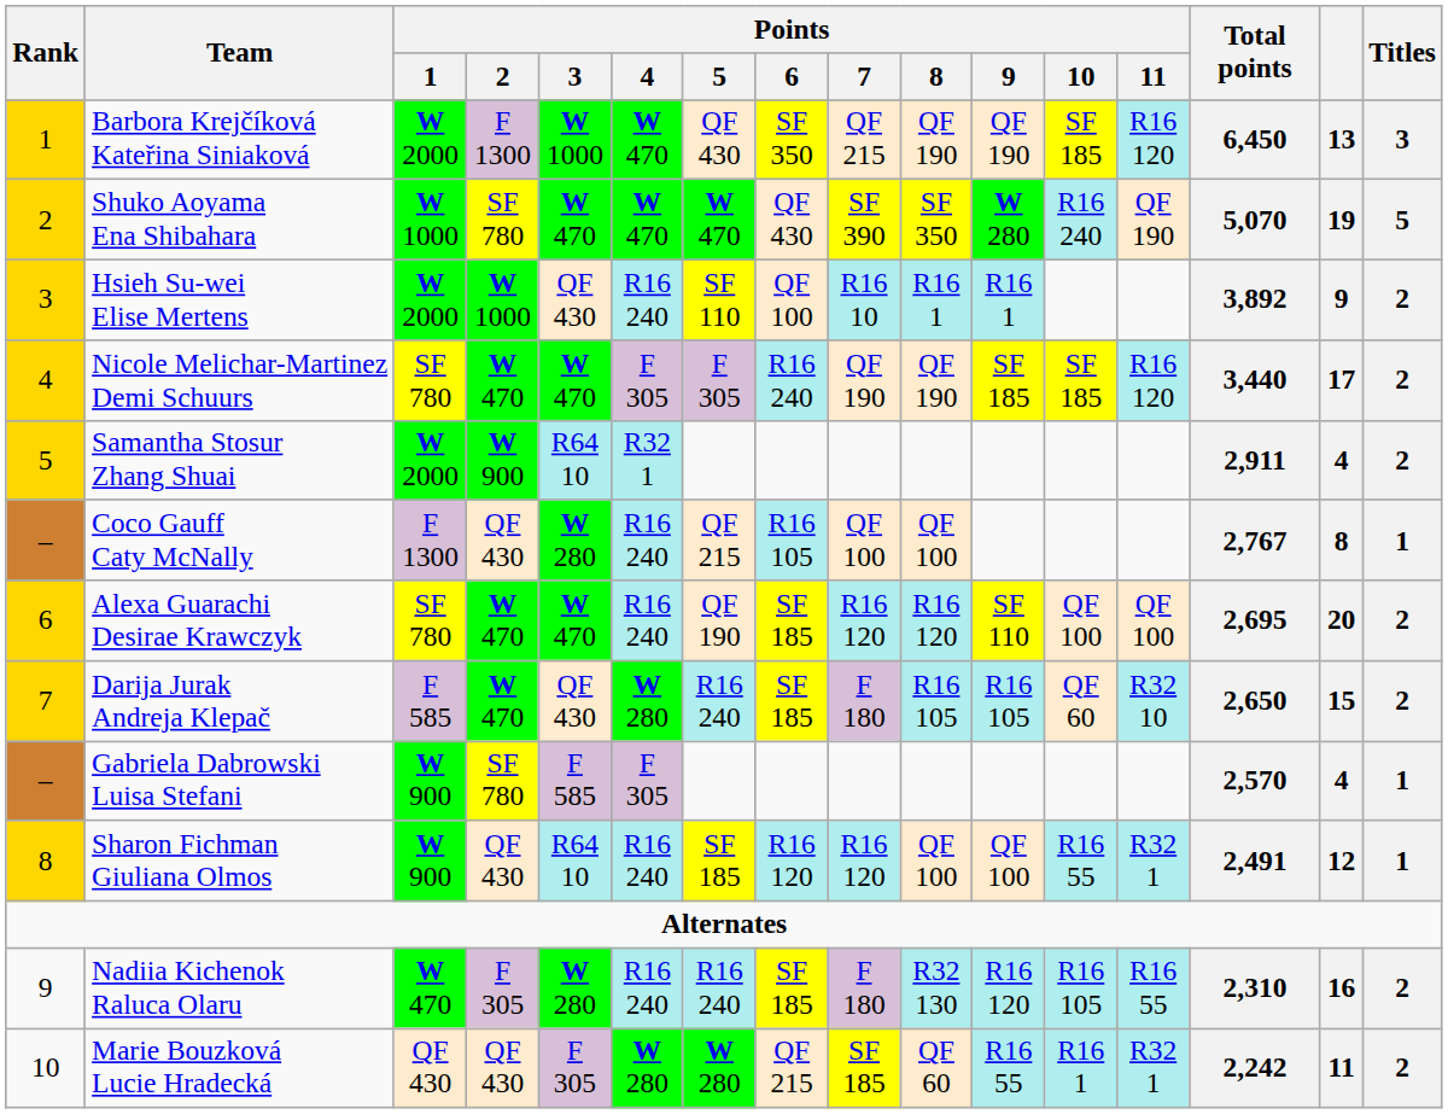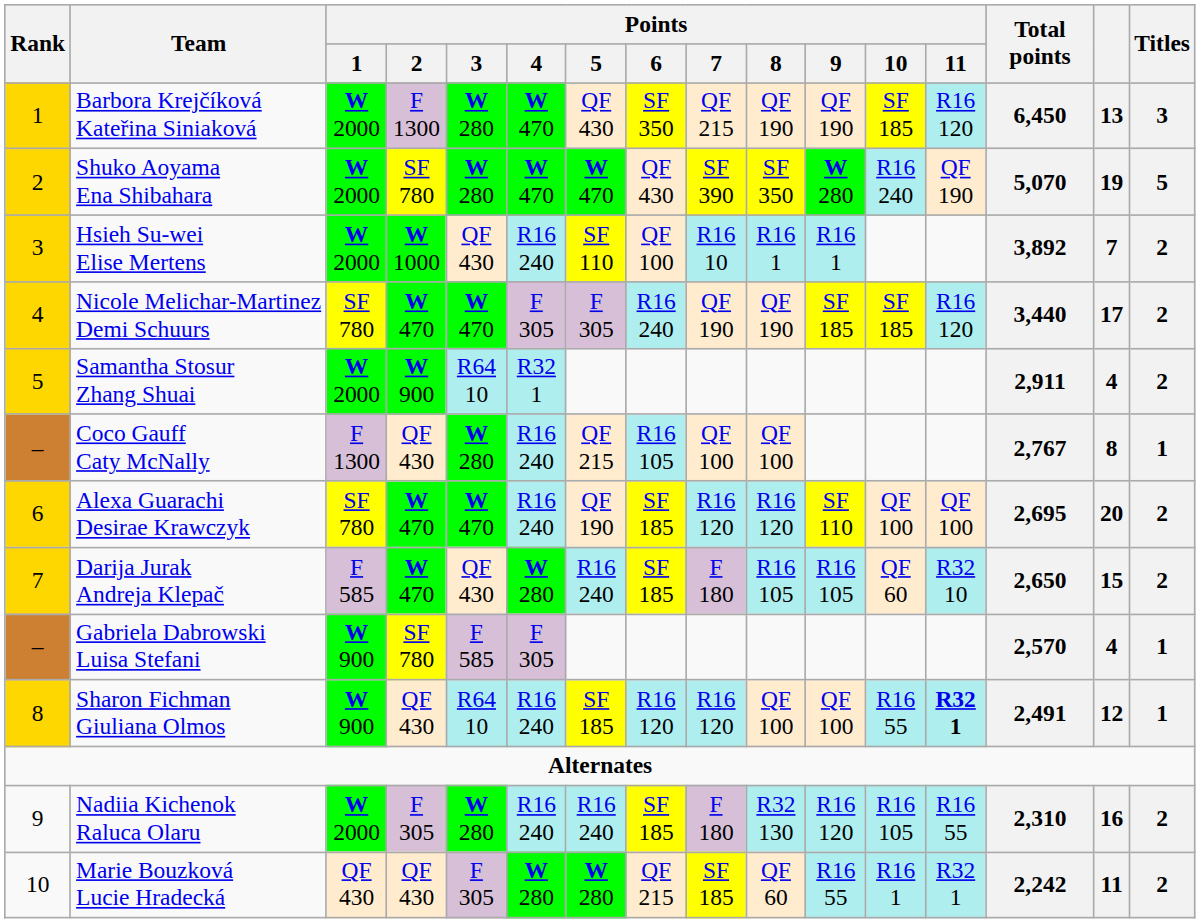 <table class="wikitable nowrap" style=font-size:90%;text-align:center>
 <tr>
 <th rowspan=2>Rank</th>
 <th rowspan=2>Team</th>
 <th colspan=11>Points</th>
 <th rowspan=2 width=60>Total <br> points</th>
 <th rowspan=2></th>
 <th rowspan=2>Titles</th>
 </tr>
 <tr>
 <th width=30>1</th>
 <th width=30>2</th>
 <th width=30>3</th>
 <th width=30>4</th>
 <th width=30>5</th>
 <th width=30>6</th>
 <th width=30>7</th>
 <th width=30>8</th>
 <th width=30>9</th>
 <th width=30>10</th>
 <th width=30>11</th>
 </tr>
 <tr>
 <td bgcolor=gold>1</td>
 <td align="left"> <a href='#'>Barbora Krejčíková</a> <br>  <a href='#'>Kateřina Siniaková</a></td>
 <td bgcolor=lime><strong><a href='#'>W</a></strong><br>2000</td>
 <td bgcolor=thistle><a href='#'>F</a><br>1300</td>
-<td bgcolor=lime><strong><a href='#'>W</a></strong><br>1000</td>
+<td bgcolor=lime><strong><a href='#'>W</a></strong><br>280</td>
 <td bgcolor=lime><strong><a href='#'>W</a></strong><br>470</td>
 <td bgcolor=ffebcd><a href='#'>QF</a><br>430</td>
 <td bgcolor=yellow><a href='#'>SF</a><br>350</td>
 <td bgcolor=ffebcd><a href='#'>QF</a><br>215</td>
 <td bgcolor=ffebcd><a href='#'>QF</a><br>190</td>
 <td bgcolor=ffebcd><a href='#'>QF</a><br>190</td>
 <td bgcolor=yellow><a href='#'>SF</a><br>185</td>
 <td bgcolor=afeeee><a href='#'>R16</a><br>120</td>
 <th>6,450</th>
 <th>13</th>
 <th>3</th>
 </tr>
 <tr>
 <td bgcolor=gold>2</td>
 <td align="left"> <a href='#'>Shuko Aoyama</a> <br>  <a href='#'>Ena Shibahara</a></td>
-<td bgcolor=lime><strong><a href='#'>W</a></strong><br>1000</td>
+<td bgcolor=lime><strong><a href='#'>W</a></strong><br>2000</td>
 <td bgcolor=yellow><a href='#'>SF</a><br>780</td>
-<td bgcolor=lime><strong><a href='#'>W</a></strong><br>470</td>
+<td bgcolor=lime><strong><a href='#'>W</a></strong><br>280</td>
 <td bgcolor=lime><strong><a href='#'>W</a></strong><br>470</td>
 <td bgcolor=lime><strong><a href='#'>W</a></strong><br>470</td>
 <td bgcolor=ffebcd><a href='#'>QF</a><br>430</td>
 <td bgcolor=yellow><a href='#'>SF</a><br>390</td>
 <td bgcolor=yellow><a href='#'>SF</a><br>350</td>
 <td bgcolor=lime><strong><a href='#'>W</a></strong><br>280</td>
 <td bgcolor=afeeee><a href='#'>R16</a><br>240</td>
 <td bgcolor=ffebcd><a href='#'>QF</a><br>190</td>
 <th>5,070</th>
 <th>19</th>
 <th>5</th>
 </tr>
 <tr>
 <td bgcolor=gold>3</td>
 <td align="left"> <a href='#'>Hsieh Su-wei</a> <br>  <a href='#'>Elise Mertens</a></td>
 <td bgcolor=lime><strong><a href='#'>W</a></strong><br>2000</td>
 <td bgcolor=lime><strong><a href='#'>W</a></strong><br>1000</td>
 <td bgcolor=ffebcd><a href='#'>QF</a><br>430</td>
 <td bgcolor=afeeee><a href='#'>R16</a><br>240</td>
 <td bgcolor=yellow><a href='#'>SF</a><br>110</td>
 <td bgcolor=ffebcd><a href='#'>QF</a><br>100</td>
 <td bgcolor=afeeee><a href='#'>R16</a><br>10</td>
 <td bgcolor=afeeee><a href='#'>R16</a><br>1</td>
 <td bgcolor=afeeee><a href='#'>R16</a><br>1</td>
 <td></td>
 <td></td>
 <th>3,892</th>
-<th>9</th>
+<th>7</th>
 <th>2</th>
 </tr>
 <tr>
 <td bgcolor=gold>4</td>
 <td align="left"> <a href='#'>Nicole Melichar-Martinez</a> <br>  <a href='#'>Demi Schuurs</a></td>
 <td bgcolor=yellow><a href='#'>SF</a><br>780</td>
 <td bgcolor=lime><strong><a href='#'>W</a></strong><br>470</td>
 <td bgcolor=lime><strong><a href='#'>W</a></strong><br>470</td>
 <td bgcolor=thistle><a href='#'>F</a><br>305</td>
 <td bgcolor=thistle><a href='#'>F</a><br>305</td>
 <td bgcolor=afeeee><a href='#'>R16</a><br>240</td>
 <td bgcolor=ffebcd><a href='#'>QF</a><br>190</td>
 <td bgcolor=ffebcd><a href='#'>QF</a><br>190</td>
 <td bgcolor=yellow><a href='#'>SF</a><br>185</td>
 <td bgcolor=yellow><a href='#'>SF</a><br>185</td>
 <td bgcolor=afeeee><a href='#'>R16</a><br>120</td>
 <th>3,440</th>
 <th>17</th>
 <th>2</th>
 </tr>
 <tr>
 <td bgcolor=gold>5</td>
 <td align="left"> <a href='#'>Samantha Stosur</a> <br>  <a href='#'>Zhang Shuai</a></td>
 <td bgcolor="lime"><strong><a href='#'>W</a></strong><br>2000</td>
 <td bgcolor="lime"><strong><a href='#'>W</a></strong><br>900</td>
 <td bgcolor=afeeee><a href='#'>R64</a><br>10</td>
 <td bgcolor=afeeee><a href='#'>R32</a><br>1</td>
 <td></td>
 <td></td>
 <td></td>
 <td></td>
 <td></td>
 <td></td>
 <td></td>
 <th>2,911</th>
 <th>4</th>
 <th>2</th>
 </tr>
 <tr>
 <td bgcolor=cd7f32>–</td>
 <td align="left"> <a href='#'>Coco Gauff</a> <br>  <a href='#'>Caty McNally</a></td>
 <td bgcolor=thistle><a href='#'>F</a><br>1300</td>
 <td bgcolor=ffebcd><a href='#'>QF</a><br>430</td>
 <td bgcolor=lime><strong><a href='#'>W</a></strong><br>280</td>
 <td bgcolor=afeeee><a href='#'>R16</a><br>240</td>
 <td bgcolor=ffebcd><a href='#'>QF</a><br>215</td>
 <td bgcolor=afeeee><a href='#'>R16</a><br>105</td>
 <td bgcolor=ffebcd><a href='#'>QF</a><br>100</td>
 <td bgcolor=ffebcd><a href='#'>QF</a><br>100</td>
 <td></td>
 <td></td>
 <td></td>
 <th>2,767</th>
 <th>8</th>
 <th>1</th>
 </tr>
 <tr>
 <td bgcolor=gold>6</td>
 <td align="left"> <a href='#'>Alexa Guarachi</a> <br>  <a href='#'>Desirae Krawczyk</a></td>
 <td bgcolor=yellow><a href='#'>SF</a><br>780</td>
 <td bgcolor=lime><strong><a href='#'>W</a></strong><br>470</td>
 <td bgcolor=lime><strong><a href='#'>W</a></strong><br>470</td>
 <td bgcolor=afeeee><a href='#'>R16</a><br>240</td>
 <td bgcolor=ffebcd><a href='#'>QF</a><br>190</td>
 <td bgcolor=yellow><a href='#'>SF</a><br>185</td>
 <td bgcolor=afeeee><a href='#'>R16</a><br>120</td>
 <td bgcolor=afeeee><a href='#'>R16</a><br>120</td>
 <td bgcolor=yellow><a href='#'>SF</a><br>110</td>
 <td bgcolor=ffebcd><a href='#'>QF</a><br>100</td>
 <td bgcolor=ffebcd><a href='#'>QF</a><br>100</td>
 <th>2,695</th>
 <th>20</th>
 <th>2</th>
 </tr>
 <tr>
 <td bgcolor=gold>7</td>
 <td align="left"> <a href='#'>Darija Jurak</a> <br>  <a href='#'>Andreja Klepač</a></td>
 <td bgcolor=thistle><a href='#'>F</a><br>585</td>
 <td bgcolor=lime><a href='#'><strong>W</strong></a><br>470</td>
 <td bgcolor=ffebcd><a href='#'>QF</a><br>430</td>
 <td bgcolor=lime><strong><a href='#'>W</a></strong><br>280</td>
 <td bgcolor=afeeee><a href='#'>R16</a><br>240</td>
 <td bgcolor=yellow><a href='#'>SF</a><br>185</td>
 <td bgcolor=thistle><a href='#'>F</a><br>180</td>
 <td bgcolor=afeeee><a href='#'>R16</a><br>105</td>
 <td bgcolor=afeeee><a href='#'>R16</a><br>105</td>
 <td bgcolor=ffebcd><a href='#'>QF</a><br>60</td>
 <td bgcolor=afeeee><a href='#'>R32</a><br>10</td>
 <th>2,650</th>
 <th>15</th>
 <th>2</th>
 </tr>
 <tr>
 <td bgcolor=cd7f32>–</td>
 <td align="left"> <a href='#'>Gabriela Dabrowski</a> <br>  <a href='#'>Luisa Stefani</a></td>
 <td bgcolor=lime><strong><a href='#'>W</a></strong><br>900</td>
 <td bgcolor=yellow><a href='#'>SF</a><br>780</td>
 <td bgcolor=thistle><a href='#'>F</a><br>585</td>
 <td bgcolor=thistle><a href='#'>F</a><br>305</td>
 <td></td>
 <td></td>
 <td></td>
 <td></td>
 <td></td>
 <td></td>
 <td></td>
 <th>2,570</th>
 <th>4</th>
 <th>1</th>
 </tr>
 <tr>
 <td bgcolor=gold>8</td>
 <td align="left"> <a href='#'>Sharon Fichman</a> <br>  <a href='#'>Giuliana Olmos</a></td>
 <td bgcolor=lime><strong><a href='#'>W</a></strong><br>900</td>
 <td bgcolor=ffebcd><a href='#'>QF</a><br>430</td>
 <td bgcolor=afeeee><a href='#'>R64</a><br>10</td>
 <td bgcolor=afeeee><a href='#'>R16</a><br>240</td>
 <td bgcolor=yellow><a href='#'>SF</a><br>185</td>
 <td bgcolor=afeeee><a href='#'>R16</a><br>120</td>
 <td bgcolor=afeeee><a href='#'>R16</a><br>120</td>
 <td bgcolor=ffebcd><a href='#'>QF</a><br>100</td>
 <td bgcolor=ffebcd><a href='#'>QF</a><br>100</td>
 <td bgcolor=afeeee><a href='#'>R16</a><br>55</td>
-<td bgcolor=afeeee><a href='#'>R32</a><br>1</td>
+<td bgcolor=afeeee><strong><a href='#'>R32</a><br>1</strong></td>
 <th>2,491</th>
 <th>12</th>
 <th>1</th>
 </tr>
 <tr>
 <td colspan="16"><strong>Alternates</strong></td>
 </tr>
 <tr>
 <td>9</td>
 <td align="left"> <a href='#'>Nadiia Kichenok</a> <br>  <a href='#'>Raluca Olaru</a></td>
-<td bgcolor=lime><strong><a href='#'>W</a></strong><br>470</td>
+<td bgcolor=lime><strong><a href='#'>W</a></strong><br>2000</td>
 <td bgcolor=thistle><a href='#'>F</a><br>305</td>
 <td bgcolor=lime><strong><a href='#'>W</a></strong><br>280</td>
 <td bgcolor=afeeee><a href='#'>R16</a><br>240</td>
 <td bgcolor=afeeee><a href='#'>R16</a><br>240</td>
 <td bgcolor=yellow><a href='#'>SF</a><br>185</td>
 <td bgcolor=thistle><a href='#'>F</a><br>180</td>
 <td bgcolor=afeeee><a href='#'>R32</a><br>130</td>
 <td bgcolor=afeeee><a href='#'>R16</a><br>120</td>
 <td bgcolor=afeeee><a href='#'>R16</a><br>105</td>
 <td bgcolor=afeeee><a href='#'>R16</a><br>55<br></td>
 <th>2,310</th>
 <th>16</th>
 <th>2</th>
 </tr>
 <tr>
 <td>10</td>
 <td align="left"> <a href='#'>Marie Bouzková</a> <br>  <a href='#'>Lucie Hradecká</a></td>
 <td bgcolor=ffebcd><a href='#'>QF</a><br>430</td>
 <td bgcolor=ffebcd><a href='#'>QF</a><br>430</td>
 <td bgcolor=thistle><a href='#'>F</a><br>305</td>
 <td bgcolor=lime><strong><a href='#'>W</a></strong><br>280</td>
 <td bgcolor=lime><strong><a href='#'>W</a></strong><br>280</td>
 <td bgcolor=ffebcd><a href='#'>QF</a><br>215</td>
 <td bgcolor=yellow><a href='#'>SF</a><br>185</td>
 <td bgcolor=ffebcd><a href='#'>QF</a><br>60</td>
 <td bgcolor=afeeee><a href='#'>R16</a><br>55</td>
 <td bgcolor=afeeee><a href='#'>R16</a><br>1</td>
 <td bgcolor=afeeee><a href='#'>R32</a><br>1</td>
 <th>2,242</th>
 <th>11</th>
 <th>2</th>
 </tr>
 </table>
